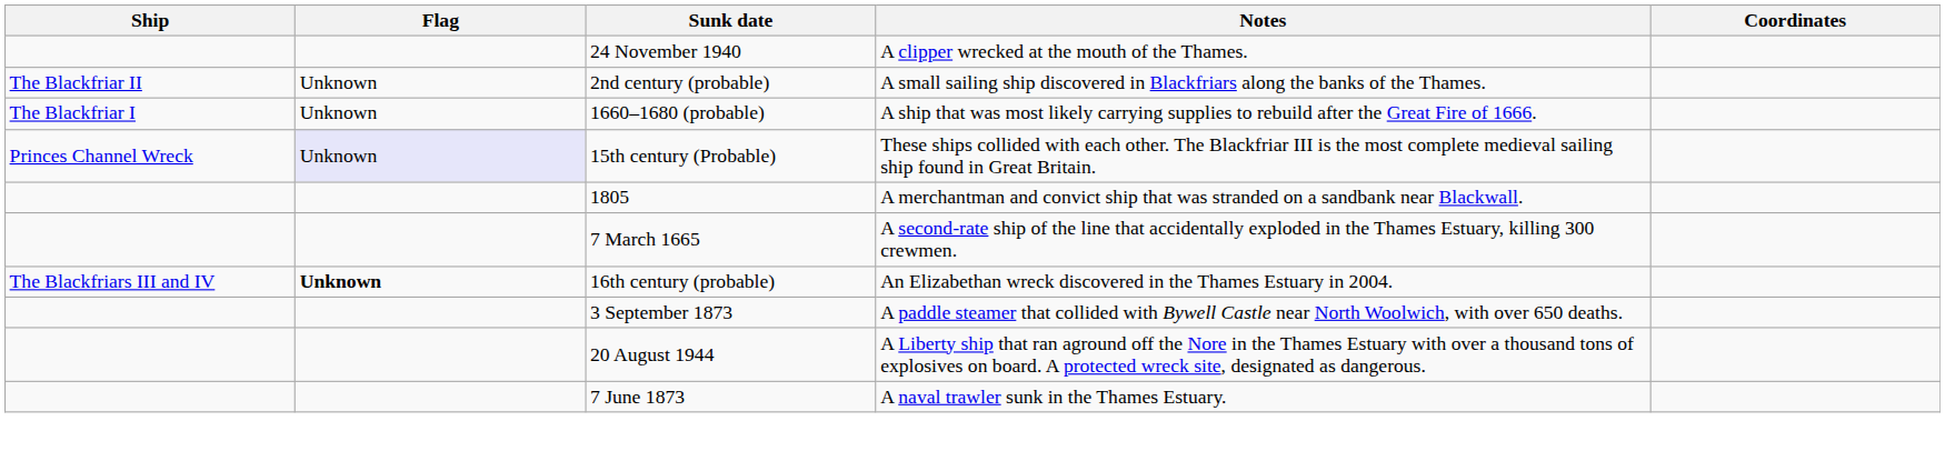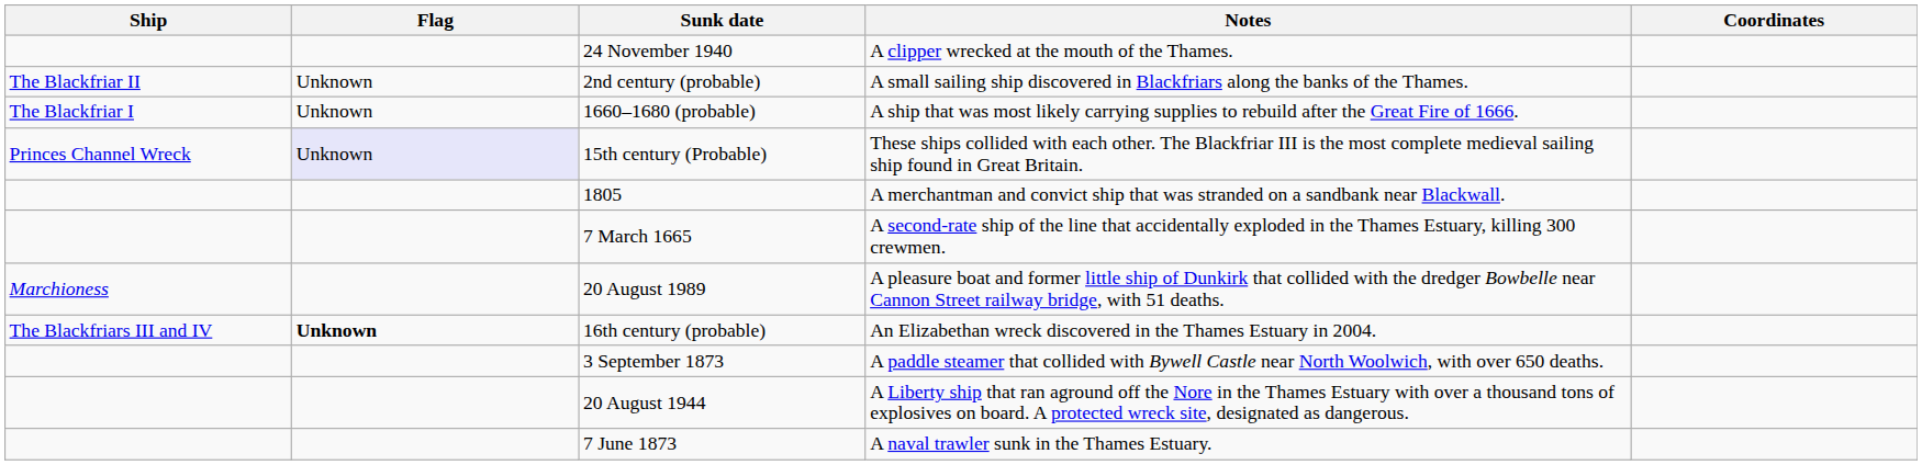 <table class=wikitable | style = "width:100%">
 <tr>
 <th style="width:15%">Ship</th>
 <th style="width:15%">Flag</th>
 <th style="width:15%">Sunk date</th>
 <th style="width:40%">Notes</th>
 <th style="width:15%">Coordinates</th>
 </tr>
 <tr>
 <td></td>
 <td></td>
 <td>24 November 1940</td>
 <td>A <a href='#'>clipper</a> wrecked at the mouth of the Thames.</td>
 <td></td>
 </tr>
 <tr>
 <td><a href='#'>The Blackfriar II</a></td>
 <td>Unknown</td>
 <td>2nd century (probable)</td>
 <td>A small sailing ship discovered in <a href='#'>Blackfriars</a> along the banks of the Thames.</td>
 <td></td>
 </tr>
 <tr>
 <td><a href='#'>The Blackfriar I</a></td>
 <td>Unknown</td>
 <td>1660–1680 (probable)</td>
 <td>A ship that was most likely carrying supplies to rebuild after the <a href='#'>Great Fire of 1666</a>.</td>
 <td></td>
 </tr>
 <tr>
 <td><a href='#'>Princes Channel Wreck</a></td>
 <td style="background: lavender;">Unknown</td>
 <td>15th century (Probable)</td>
 <td>These ships collided with each other. The Blackfriar III is the most complete medieval sailing ship found in Great Britain.</td>
 <td></td>
 </tr>
 <tr>
 <td></td>
 <td></td>
 <td>1805</td>
 <td>A merchantman and convict ship that was stranded on a sandbank near <a href='#'>Blackwall</a>.</td>
 <td></td>
 </tr>
 <tr>
 <td></td>
 <td></td>
 <td>7 March 1665</td>
 <td>A <a href='#'>second-rate</a> ship of the line that accidentally exploded in the Thames Estuary, killing 300 crewmen.</td>
 <td></td>
 </tr>
 <tr>
+<td><a href='#'><em>Marchioness</em></a></td>
+<td></td>
+<td>20 August 1989</td>
+<td>A pleasure boat and former <a href='#'>little ship of Dunkirk</a> that collided with the dredger <em>Bowbelle</em> near <a href='#'>Cannon Street railway bridge</a>, with 51 deaths.</td>
+<td></td>
+</tr>
+<tr>
 <td><a href='#'>The Blackfriars III and IV</a></td>
 <td><strong>Unknown</strong></td>
 <td>16th century (probable)</td>
 <td>An Elizabethan wreck discovered in the Thames Estuary in 2004.</td>
 <td></td>
 </tr>
 <tr>
 <td></td>
 <td></td>
 <td>3 September 1873</td>
 <td>A <a href='#'>paddle steamer</a> that collided with <em>Bywell Castle</em> near <a href='#'>North Woolwich</a>, with over 650 deaths.</td>
 <td></td>
 </tr>
 <tr>
 <td></td>
 <td></td>
 <td>20 August 1944</td>
 <td>A <a href='#'>Liberty ship</a> that ran aground off the <a href='#'>Nore</a> in the Thames Estuary with over a thousand tons of explosives on board. A <a href='#'>protected wreck site</a>, designated as dangerous.</td>
 <td></td>
 </tr>
 <tr>
 <td></td>
 <td></td>
 <td>7 June 1873</td>
 <td>A <a href='#'>naval trawler</a> sunk in the Thames Estuary.</td>
 <td></td>
 </tr>
 </table>
